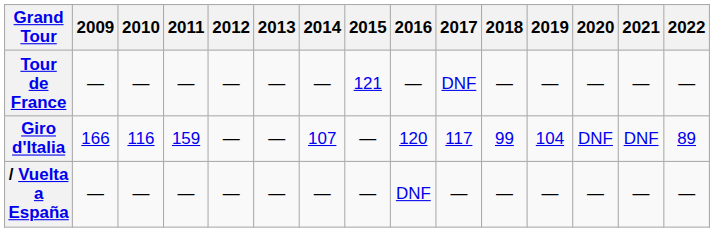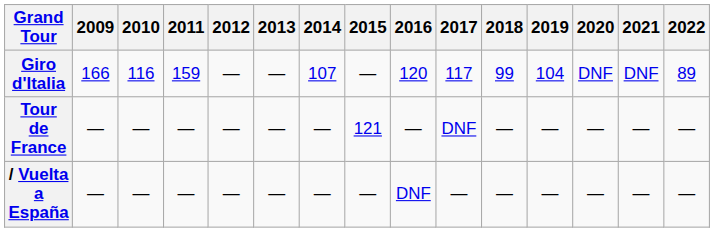 <table class="wikitable plainrowheaders">
 <tr>
 <th scope="col"><a href='#'>Grand Tour</a></th>
 <th scope="col">2009</th>
 <th scope="col">2010</th>
 <th scope="col">2011</th>
 <th scope="col">2012</th>
 <th scope="col">2013</th>
 <th scope="col">2014</th>
 <th scope="col">2015</th>
 <th scope="col">2016</th>
 <th scope="col">2017</th>
 <th scope="col">2018</th>
 <th scope="col">2019</th>
 <th scope="col">2020</th>
 <th scope="col">2021</th>
 <th scope="col">2022</th>
 </tr>
 <tr style="text-align:center;">
+<th scope="row"> <a href='#'>Giro d'Italia</a></th>
+<td><a href='#'>166</a></td>
+<td><a href='#'>116</a></td>
+<td><a href='#'>159</a></td>
+<td>—</td>
+<td>—</td>
+<td><a href='#'>107</a></td>
+<td>—</td>
+<td><a href='#'>120</a></td>
+<td><a href='#'>117</a></td>
+<td><a href='#'>99</a></td>
+<td><a href='#'>104</a></td>
+<td><a href='#'>DNF</a></td>
+<td><a href='#'>DNF</a></td>
+<td><a href='#'>89</a></td>
+</tr>
+<tr style="text-align:center;">
 <th scope="row"> <a href='#'>Tour de France</a></th>
 <td>—</td>
 <td>—</td>
 <td>—</td>
 <td>—</td>
 <td>—</td>
 <td>—</td>
 <td><a href='#'>121</a></td>
 <td>—</td>
 <td><a href='#'>DNF</a></td>
 <td>—</td>
 <td>—</td>
 <td>—</td>
 <td>—</td>
 <td>—</td>
-</tr>
-<tr style="text-align:center;">
-<th scope="row"> <a href='#'>Giro d'Italia</a></th>
-<td><a href='#'>166</a></td>
-<td><a href='#'>116</a></td>
-<td><a href='#'>159</a></td>
-<td>—</td>
-<td>—</td>
-<td><a href='#'>107</a></td>
-<td>—</td>
-<td><a href='#'>120</a></td>
-<td><a href='#'>117</a></td>
-<td><a href='#'>99</a></td>
-<td><a href='#'>104</a></td>
-<td><a href='#'>DNF</a></td>
-<td><a href='#'>DNF</a></td>
-<td><a href='#'>89</a></td>
 </tr>
 <tr style="text-align:center;">
 <th scope="row">/ <a href='#'>Vuelta a España</a></th>
 <td>—</td>
 <td>—</td>
 <td>—</td>
 <td>—</td>
 <td>—</td>
 <td>—</td>
 <td>—</td>
 <td><a href='#'>DNF</a></td>
 <td>—</td>
 <td>—</td>
 <td>—</td>
 <td>—</td>
 <td>—</td>
 <td>—</td>
 </tr>
 </table>
